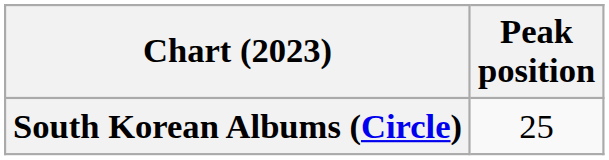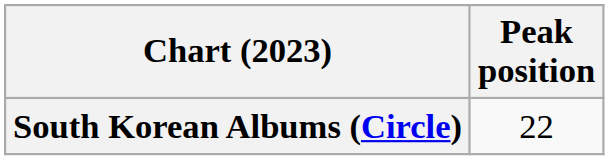 <table class="wikitable plainrowheaders" style="text-align:center">
 <tr>
 <th scope="col">Chart (2023)</th>
 <th scope="col">Peak<br>position</th>
 </tr>
 <tr>
 <th scope="row">South Korean Albums (<a href='#'>Circle</a>)</th>
-<td>25</td>
+<td>22</td>
 </tr>
 </table>
